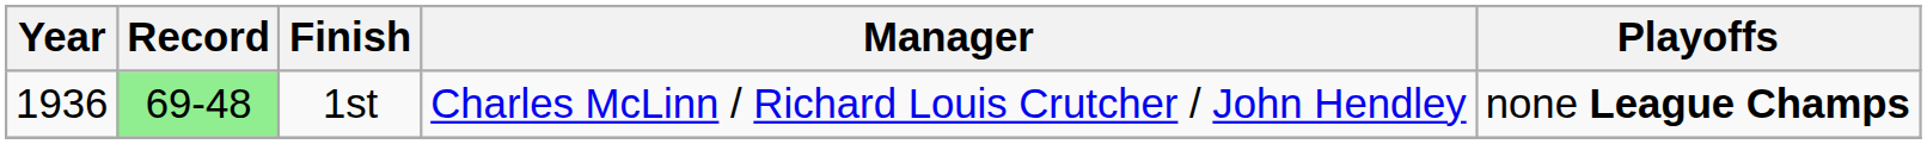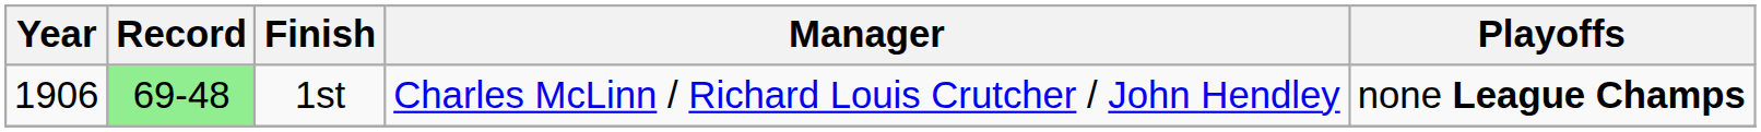 <table class="wikitable">
 <tr>
 <th>Year</th>
 <th>Record</th>
 <th>Finish</th>
 <th>Manager</th>
 <th>Playoffs</th>
 </tr>
 <tr align=center>
-<td>1936</td>
+<td>1906</td>
 <td style="background: lightgreen;">69-48</td>
 <td>1st</td>
 <td><a href='#'>Charles McLinn</a> / <a href='#'>Richard Louis Crutcher</a> / <a href='#'>John Hendley</a></td>
 <td>none   <strong>League Champs</strong></td>
 </tr>
 <tr align=center>
 </tr>
 </table>
